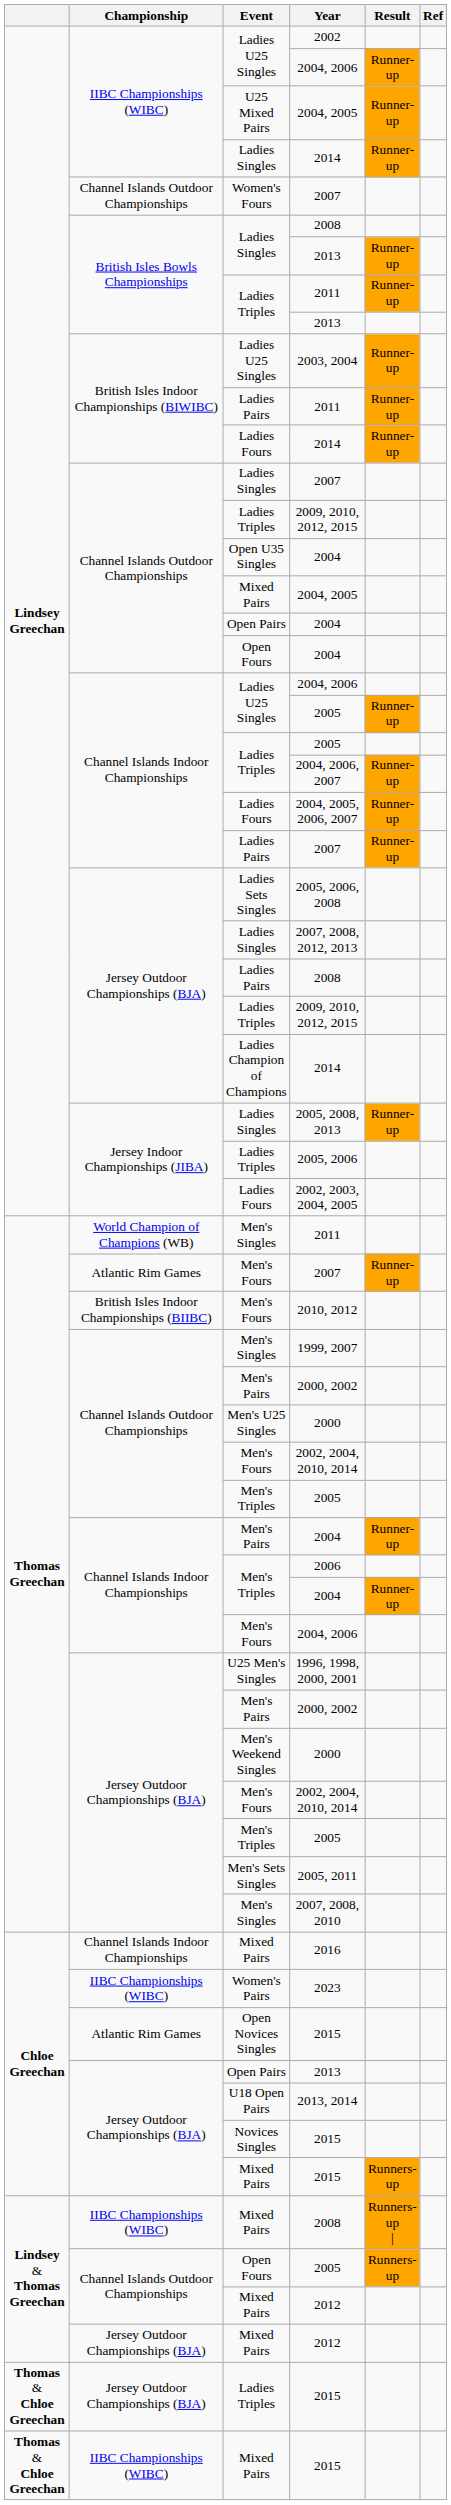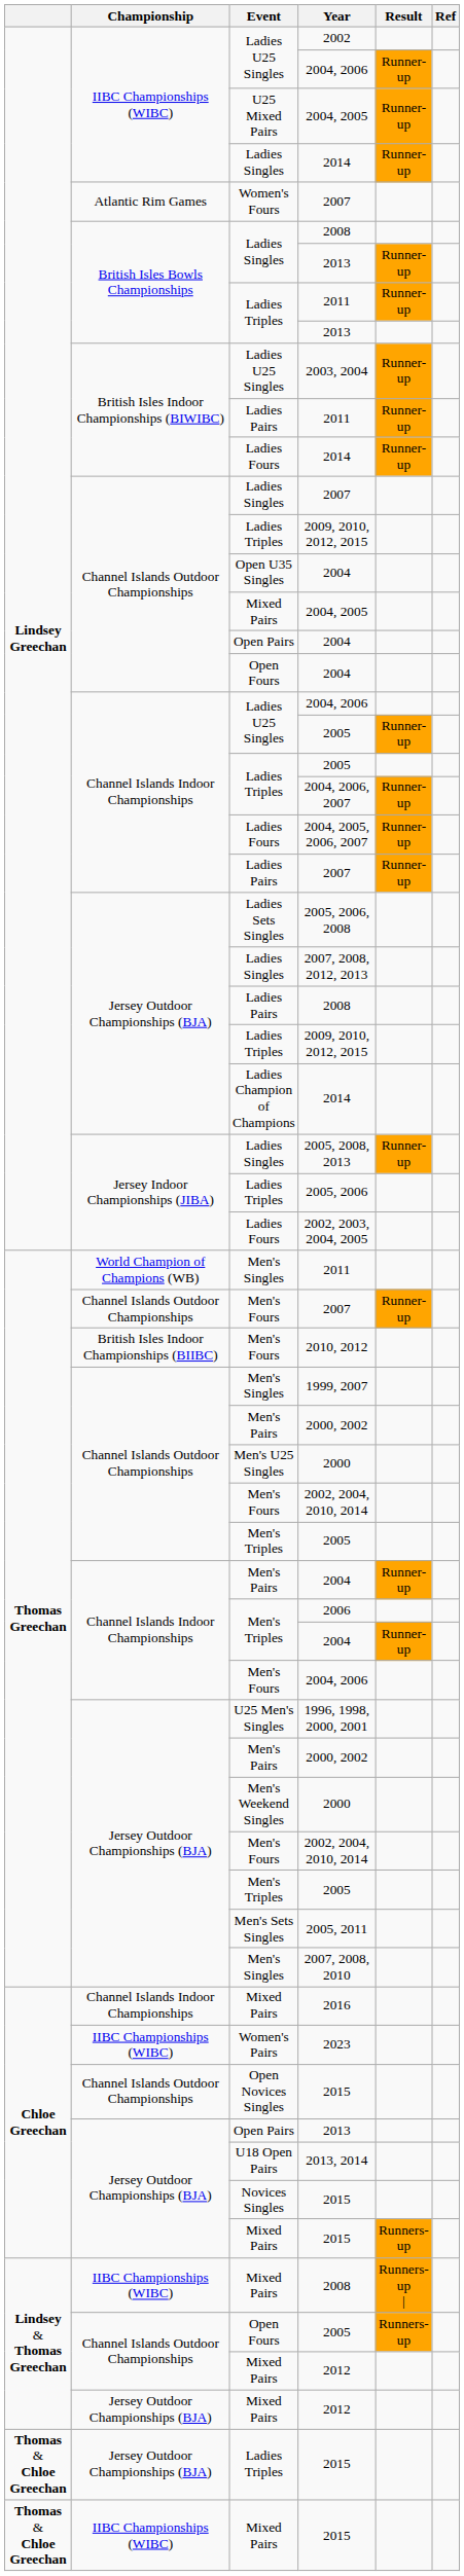 <table class="wikitable collapsible collapsed" style="font-size:85%; text-align: center;">
 <tr>
 <th style="width:60px;"></th>
 <th style="width:150px;">Championship</th>
 <th style="width:50px;">Event</th>
 <th style="width:70px;">Year</th>
 <th style="width:20px;">Result</th>
 <th style="width:20px;">Ref</th>
 </tr>
 <tr>
 <td rowspan="32"><strong>Lindsey<br>Greechan</strong></td>
 <td rowspan="4"><a href='#'>IIBC Championships</a> (<a href='#'>WIBC</a>)</td>
 <td rowspan="2">Ladies U25 Singles</td>
 <td>2002</td>
 <td></td>
 <td></td>
 </tr>
 <tr>
 <td>2004, 2006</td>
 <td style="background:orange;">Runner-up</td>
 <td></td>
 </tr>
 <tr>
 <td>U25 Mixed Pairs</td>
 <td>2004, 2005</td>
 <td style="background:orange;">Runner-up</td>
 <td></td>
 </tr>
 <tr>
 <td>Ladies Singles</td>
 <td>2014</td>
 <td style="background:orange;">Runner-up</td>
 <td></td>
 </tr>
 <tr>
-<td>Channel Islands Outdoor Championships</td>
+<td>Atlantic Rim Games</td>
 <td>Women's Fours</td>
 <td>2007</td>
 <td></td>
 <td></td>
 </tr>
 <tr>
 <td rowspan="4"><a href='#'>British Isles Bowls Championships</a></td>
 <td rowspan="2">Ladies Singles</td>
 <td>2008</td>
 <td></td>
 <td></td>
 </tr>
 <tr>
 <td>2013</td>
 <td style="background:orange;">Runner-up</td>
 <td></td>
 </tr>
 <tr>
 <td rowspan="2">Ladies Triples</td>
 <td>2011</td>
 <td style="background:orange;">Runner-up</td>
 <td></td>
 </tr>
 <tr>
 <td>2013</td>
 <td></td>
 <td></td>
 </tr>
 <tr>
 <td rowspan="3">British Isles Indoor Championships (<a href='#'>BIWIBC</a>)</td>
 <td>Ladies U25 Singles</td>
 <td>2003, 2004</td>
 <td style="background:orange;">Runner-up</td>
 <td></td>
 </tr>
 <tr>
 <td>Ladies Pairs</td>
 <td>2011</td>
 <td style="background:orange;">Runner-up</td>
 <td></td>
 </tr>
 <tr>
 <td>Ladies Fours</td>
 <td>2014</td>
 <td style="background:orange;">Runner-up</td>
 <td></td>
 </tr>
 <tr>
 <td rowspan="6">Channel Islands Outdoor Championships</td>
 <td>Ladies Singles</td>
 <td>2007</td>
 <td></td>
 <td></td>
 </tr>
 <tr>
 <td>Ladies Triples</td>
 <td>2009, 2010,<br>2012, 2015</td>
 <td></td>
 <td></td>
 </tr>
 <tr>
 <td>Open U35 Singles</td>
 <td>2004</td>
 <td></td>
 <td></td>
 </tr>
 <tr>
 <td>Mixed Pairs</td>
 <td>2004, 2005</td>
 <td></td>
 <td></td>
 </tr>
 <tr>
 <td>Open Pairs</td>
 <td>2004</td>
 <td></td>
 <td></td>
 </tr>
 <tr>
 <td>Open Fours</td>
 <td>2004</td>
 <td></td>
 <td></td>
 </tr>
 <tr>
 <td rowspan="6">Channel Islands Indoor Championships</td>
 <td rowspan="2">Ladies U25 Singles</td>
 <td>2004, 2006</td>
 <td></td>
 <td></td>
 </tr>
 <tr>
 <td>2005</td>
 <td style="background:orange;">Runner-up</td>
 <td></td>
 </tr>
 <tr>
 <td rowspan="2">Ladies Triples</td>
 <td>2005</td>
 <td></td>
 <td></td>
 </tr>
 <tr>
 <td>2004, 2006,<br>2007</td>
 <td style="background:orange;">Runner-up</td>
 <td></td>
 </tr>
 <tr>
 <td>Ladies Fours</td>
 <td>2004, 2005,<br>2006, 2007</td>
 <td style="background:orange;">Runner-up</td>
 <td></td>
 </tr>
 <tr>
 <td>Ladies Pairs</td>
 <td>2007</td>
 <td style="background:orange;">Runner-up</td>
 <td></td>
 </tr>
 <tr>
 <td rowspan="5">Jersey Outdoor Championships (<a href='#'>BJA</a>)</td>
 <td>Ladies Sets Singles</td>
 <td>2005, 2006,<br>2008</td>
 <td></td>
 <td></td>
 </tr>
 <tr>
 <td>Ladies Singles</td>
 <td>2007, 2008,<br>2012, 2013</td>
 <td></td>
 <td></td>
 </tr>
 <tr>
 <td>Ladies Pairs</td>
 <td>2008</td>
 <td></td>
 <td></td>
 </tr>
 <tr>
 <td>Ladies Triples</td>
 <td>2009, 2010,<br>2012, 2015</td>
 <td></td>
 <td></td>
 </tr>
 <tr>
 <td>Ladies Champion of Champions</td>
 <td>2014</td>
 <td></td>
 <td></td>
 </tr>
 <tr>
 <td rowspan="3">Jersey Indoor Championships (<a href='#'>JIBA</a>)</td>
 <td>Ladies Singles</td>
 <td>2005, 2008,<br>2013</td>
 <td style="background:orange;">Runner-up</td>
 <td></td>
 </tr>
 <tr>
 <td>Ladies Triples</td>
 <td>2005, 2006</td>
 <td></td>
 <td></td>
 </tr>
 <tr>
 <td>Ladies Fours</td>
 <td>2002, 2003,<br>2004, 2005</td>
 <td></td>
 <td></td>
 </tr>
 <tr>
 <td rowspan="19"><strong>Thomas<br>Greechan</strong></td>
 <td><a href='#'>World Champion of Champions</a> (WB)</td>
 <td>Men's Singles</td>
 <td>2011</td>
 <td></td>
 <td></td>
 </tr>
 <tr>
-<td>Atlantic Rim Games</td>
+<td>Channel Islands Outdoor Championships</td>
 <td>Men's Fours</td>
 <td>2007</td>
 <td style="background:orange;">Runner-up</td>
 <td></td>
 </tr>
 <tr>
 <td>British Isles Indoor Championships (<a href='#'>BIIBC</a>)</td>
 <td>Men's Fours</td>
 <td>2010, 2012</td>
 <td></td>
 <td></td>
 </tr>
 <tr>
 <td rowspan="5">Channel Islands Outdoor Championships</td>
 <td>Men's Singles</td>
 <td>1999, 2007</td>
 <td></td>
 <td></td>
 </tr>
 <tr>
 <td>Men's Pairs</td>
 <td>2000, 2002</td>
 <td></td>
 <td></td>
 </tr>
 <tr>
 <td>Men's U25 Singles</td>
 <td>2000</td>
 <td></td>
 <td></td>
 </tr>
 <tr>
 <td>Men's Fours</td>
 <td>2002, 2004,<br>2010, 2014</td>
 <td></td>
 <td></td>
 </tr>
 <tr>
 <td>Men's Triples</td>
 <td>2005</td>
 <td></td>
 <td></td>
 </tr>
 <tr>
 <td rowspan="4">Channel Islands Indoor Championships</td>
 <td>Men's Pairs</td>
 <td>2004</td>
 <td style="background:orange;">Runner-up</td>
 <td></td>
 </tr>
 <tr>
 <td rowspan="2">Men's Triples</td>
 <td>2006</td>
 <td></td>
 <td></td>
 </tr>
 <tr>
 <td>2004</td>
 <td style="background:orange;">Runner-up</td>
 <td></td>
 </tr>
 <tr>
 <td>Men's Fours</td>
 <td>2004, 2006</td>
 <td></td>
 <td></td>
 </tr>
 <tr>
 <td rowspan="7">Jersey Outdoor Championships (<a href='#'>BJA</a>)</td>
 <td>U25 Men's Singles</td>
 <td>1996, 1998,<br>2000, 2001</td>
 <td></td>
 <td></td>
 </tr>
 <tr>
 <td>Men's Pairs</td>
 <td>2000, 2002</td>
 <td></td>
 <td></td>
 </tr>
 <tr>
 <td>Men's Weekend Singles</td>
 <td>2000</td>
 <td></td>
 <td></td>
 </tr>
 <tr>
 <td>Men's Fours</td>
 <td>2002, 2004,<br>2010, 2014</td>
 <td></td>
 <td></td>
 </tr>
 <tr>
 <td>Men's Triples</td>
 <td>2005</td>
 <td></td>
 <td></td>
 </tr>
 <tr>
 <td>Men's Sets Singles</td>
 <td>2005, 2011</td>
 <td></td>
 <td></td>
 </tr>
 <tr>
 <td>Men's Singles</td>
 <td>2007, 2008,<br>2010</td>
 <td></td>
 <td></td>
 </tr>
 <tr>
 <td rowspan="7"><strong>Chloe<br>Greechan</strong></td>
 <td>Channel Islands Indoor Championships</td>
 <td>Mixed Pairs</td>
 <td>2016</td>
 <td></td>
 <td></td>
 </tr>
 <tr>
 <td><a href='#'>IIBC Championships</a> (<a href='#'>WIBC</a>)</td>
 <td>Women's Pairs</td>
 <td>2023</td>
 <td></td>
 <td></td>
 </tr>
 <tr>
-<td>Atlantic Rim Games</td>
+<td>Channel Islands Outdoor Championships</td>
 <td>Open Novices Singles</td>
 <td>2015</td>
 <td></td>
 <td></td>
 </tr>
 <tr>
 <td rowspan="4">Jersey Outdoor Championships (<a href='#'>BJA</a>)</td>
 <td>Open Pairs</td>
 <td>2013</td>
 <td></td>
 <td></td>
 </tr>
 <tr>
 <td>U18 Open Pairs</td>
 <td>2013, 2014</td>
 <td></td>
 <td></td>
 </tr>
 <tr>
 <td>Novices Singles</td>
 <td>2015</td>
 <td></td>
 <td></td>
 </tr>
 <tr>
 <td>Mixed Pairs</td>
 <td>2015</td>
 <td style="background:orange;">Runners-up</td>
 <td></td>
 </tr>
 <tr>
 <td rowspan="4"><strong>Lindsey</strong> &<br><strong>Thomas<br>Greechan</strong></td>
 <td><a href='#'>IIBC Championships</a> (<a href='#'>WIBC</a>)</td>
 <td>Mixed Pairs</td>
 <td>2008</td>
 <td style="background:orange;">Runners-up<br>|</td>
 </tr>
 <tr>
 <td rowspan="2">Channel Islands Outdoor Championships</td>
 <td>Open Fours</td>
 <td>2005</td>
 <td style="background:orange;">Runners-up</td>
 <td></td>
 </tr>
 <tr>
 <td>Mixed Pairs</td>
 <td>2012</td>
 <td></td>
 <td></td>
 </tr>
 <tr>
 <td>Jersey Outdoor Championships (<a href='#'>BJA</a>)</td>
 <td>Mixed Pairs</td>
 <td>2012</td>
 <td></td>
 <td></td>
 </tr>
 <tr>
 <td><strong>Thomas</strong> &<br><strong>Chloe<br>Greechan</strong></td>
 <td>Jersey Outdoor Championships (<a href='#'>BJA</a>)</td>
 <td>Ladies Triples</td>
 <td>2015</td>
 <td></td>
 <td></td>
 </tr>
 <tr>
 <td><strong>Thomas</strong> &<br><strong>Chloe<br>Greechan</strong></td>
 <td><a href='#'>IIBC Championships</a> (<a href='#'>WIBC</a>)</td>
 <td>Mixed Pairs</td>
 <td>2015</td>
 <td></td>
 <td></td>
 </tr>
 </table>
